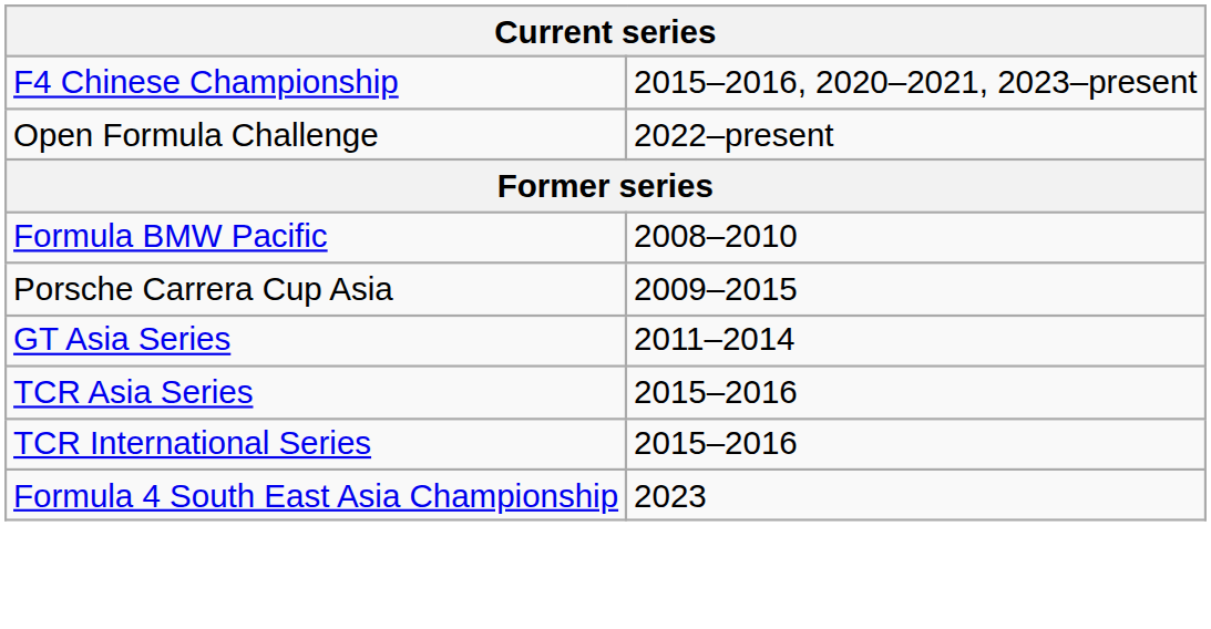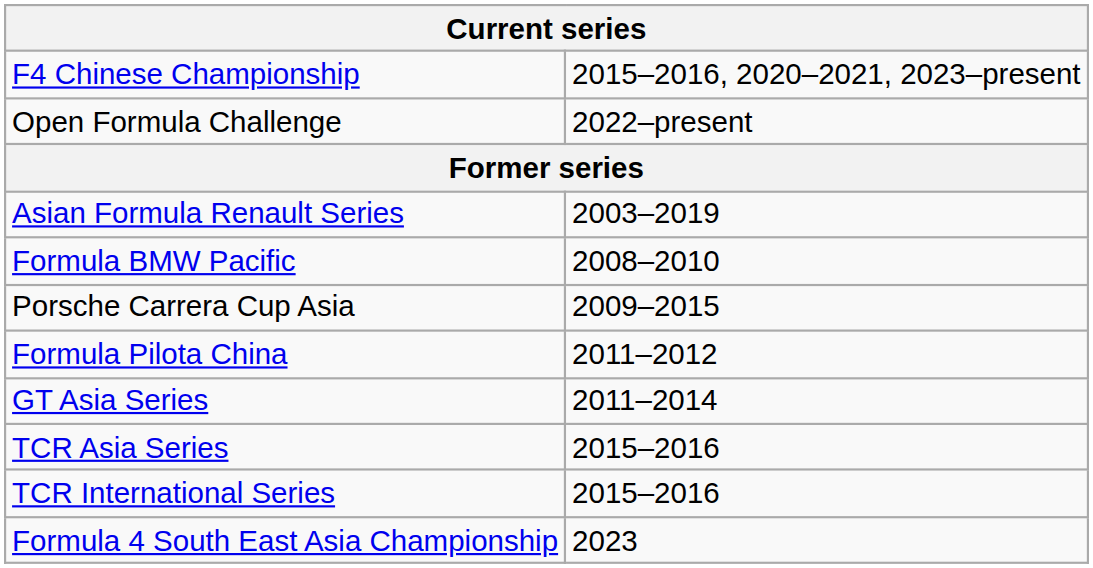 <table class="wikitable" border="1" style="font-size:85%;">
 <tr>
 <th colspan="2">Current series</th>
 </tr>
 <tr>
 <td><a href='#'>F4 Chinese Championship</a></td>
 <td>2015–2016, 2020–2021, 2023–present</td>
 </tr>
 <tr>
 <td>Open Formula Challenge</td>
 <td>2022–present</td>
 </tr>
 <tr>
 <th colspan=2>Former series</th>
 </tr>
 <tr>
+<td><a href='#'>Asian Formula Renault Series</a></td>
+<td>2003–2019</td>
+</tr>
+<tr>
 <td><a href='#'>Formula BMW Pacific</a></td>
 <td>2008–2010</td>
 </tr>
 <tr>
 <td>Porsche Carrera Cup Asia</td>
 <td>2009–2015</td>
+</tr>
+<tr>
+<td><a href='#'>Formula Pilota China</a></td>
+<td>2011–2012</td>
 </tr>
 <tr>
 <td><a href='#'>GT Asia Series</a></td>
 <td>2011–2014</td>
 </tr>
 <tr>
 <td><a href='#'>TCR Asia Series</a></td>
 <td>2015–2016</td>
 </tr>
 <tr>
 <td><a href='#'>TCR International Series</a></td>
 <td>2015–2016</td>
 </tr>
 <tr>
 <td><a href='#'>Formula 4 South East Asia Championship</a></td>
 <td>2023</td>
 </tr>
 </table>
